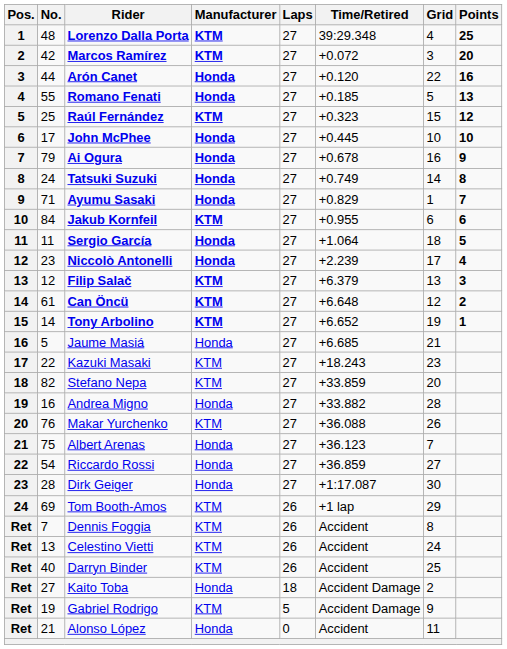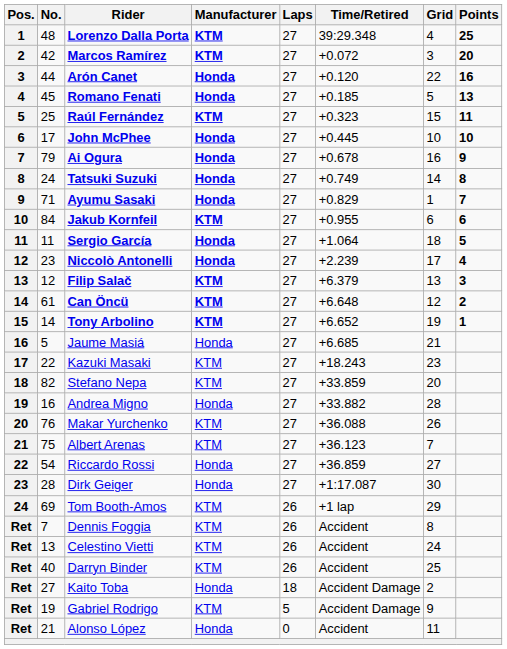 <table class="wikitable" style="font-size: 95%;">
 <tr>
 <th>Pos.</th>
 <th>No.</th>
 <th>Rider</th>
 <th>Manufacturer</th>
 <th>Laps</th>
 <th>Time/Retired</th>
 <th>Grid</th>
 <th>Points</th>
 </tr>
 <tr>
 <th>1</th>
 <td>48</td>
 <td> <strong><a href='#'>Lorenzo Dalla Porta</a></strong></td>
 <td><strong><a href='#'>KTM</a></strong></td>
 <td>27</td>
 <td>39:29.348</td>
 <td>4</td>
 <td><strong>25</strong></td>
 </tr>
 <tr>
 <th>2</th>
 <td>42</td>
 <td> <strong><a href='#'>Marcos Ramírez</a></strong></td>
 <td><strong><a href='#'>KTM</a></strong></td>
 <td>27</td>
 <td>+0.072</td>
 <td>3</td>
 <td><strong>20</strong></td>
 </tr>
 <tr>
 <th>3</th>
 <td>44</td>
 <td> <strong><a href='#'>Arón Canet</a></strong></td>
 <td><strong><a href='#'>Honda</a></strong></td>
 <td>27</td>
 <td>+0.120</td>
 <td>22</td>
 <td><strong>16</strong></td>
 </tr>
 <tr>
 <th>4</th>
-<td>55</td>
+<td>45</td>
 <td> <strong><a href='#'>Romano Fenati</a></strong></td>
 <td><strong><a href='#'>Honda</a></strong></td>
 <td>27</td>
 <td>+0.185</td>
 <td>5</td>
 <td><strong>13</strong></td>
 </tr>
 <tr>
 <th>5</th>
 <td>25</td>
 <td> <strong><a href='#'>Raúl Fernández</a></strong></td>
 <td><strong><a href='#'>KTM</a></strong></td>
 <td>27</td>
 <td>+0.323</td>
 <td>15</td>
-<td><strong>12</strong></td>
+<td><strong>11</strong></td>
 </tr>
 <tr>
 <th>6</th>
 <td>17</td>
 <td> <strong><a href='#'>John McPhee</a></strong></td>
 <td><strong><a href='#'>Honda</a></strong></td>
 <td>27</td>
 <td>+0.445</td>
 <td>10</td>
 <td><strong>10</strong></td>
 </tr>
 <tr>
 <th>7</th>
 <td>79</td>
 <td> <strong><a href='#'>Ai Ogura</a></strong></td>
 <td><strong><a href='#'>Honda</a></strong></td>
 <td>27</td>
 <td>+0.678</td>
 <td>16</td>
 <td><strong>9</strong></td>
 </tr>
 <tr>
 <th>8</th>
 <td>24</td>
 <td> <strong><a href='#'>Tatsuki Suzuki</a></strong></td>
 <td><strong><a href='#'>Honda</a></strong></td>
 <td>27</td>
 <td>+0.749</td>
 <td>14</td>
 <td><strong>8</strong></td>
 </tr>
 <tr>
 <th>9</th>
 <td>71</td>
 <td> <strong><a href='#'>Ayumu Sasaki</a></strong></td>
 <td><strong><a href='#'>Honda</a></strong></td>
 <td>27</td>
 <td>+0.829</td>
 <td>1</td>
 <td><strong>7</strong></td>
 </tr>
 <tr>
 <th>10</th>
 <td>84</td>
 <td> <strong><a href='#'>Jakub Kornfeil</a></strong></td>
 <td><strong><a href='#'>KTM</a></strong></td>
 <td>27</td>
 <td>+0.955</td>
 <td>6</td>
 <td><strong>6</strong></td>
 </tr>
 <tr>
 <th>11</th>
 <td>11</td>
 <td> <strong><a href='#'>Sergio García</a></strong></td>
 <td><strong><a href='#'>Honda</a></strong></td>
 <td>27</td>
 <td>+1.064</td>
 <td>18</td>
 <td><strong>5</strong></td>
 </tr>
 <tr>
 <th>12</th>
 <td>23</td>
 <td> <strong><a href='#'>Niccolò Antonelli</a></strong></td>
 <td><strong><a href='#'>Honda</a></strong></td>
 <td>27</td>
 <td>+2.239</td>
 <td>17</td>
 <td><strong>4</strong></td>
 </tr>
 <tr>
 <th>13</th>
 <td>12</td>
 <td> <strong><a href='#'>Filip Salač</a></strong></td>
 <td><strong><a href='#'>KTM</a></strong></td>
 <td>27</td>
 <td>+6.379</td>
 <td>13</td>
 <td><strong>3</strong></td>
 </tr>
 <tr>
 <th>14</th>
 <td>61</td>
 <td> <strong><a href='#'>Can Öncü</a></strong></td>
 <td><strong><a href='#'>KTM</a></strong></td>
 <td>27</td>
 <td>+6.648</td>
 <td>12</td>
 <td><strong>2</strong></td>
 </tr>
 <tr>
 <th>15</th>
 <td>14</td>
 <td> <strong><a href='#'>Tony Arbolino</a></strong></td>
 <td><strong><a href='#'>KTM</a></strong></td>
 <td>27</td>
 <td>+6.652</td>
 <td>19</td>
 <td><strong>1</strong></td>
 </tr>
 <tr>
 <th>16</th>
 <td>5</td>
 <td> <a href='#'>Jaume Masiá</a></td>
 <td><a href='#'>Honda</a></td>
 <td>27</td>
 <td>+6.685</td>
 <td>21</td>
 <td></td>
 </tr>
 <tr>
 <th>17</th>
 <td>22</td>
 <td> <a href='#'>Kazuki Masaki</a></td>
 <td><a href='#'>KTM</a></td>
 <td>27</td>
 <td>+18.243</td>
 <td>23</td>
 <td></td>
 </tr>
 <tr>
 <th>18</th>
 <td>82</td>
 <td> <a href='#'>Stefano Nepa</a></td>
 <td><a href='#'>KTM</a></td>
 <td>27</td>
 <td>+33.859</td>
 <td>20</td>
 <td></td>
 </tr>
 <tr>
 <th>19</th>
 <td>16</td>
 <td> <a href='#'>Andrea Migno</a></td>
 <td><a href='#'>Honda</a></td>
 <td>27</td>
 <td>+33.882</td>
 <td>28</td>
 <td></td>
 </tr>
 <tr>
 <th>20</th>
 <td>76</td>
 <td> <a href='#'>Makar Yurchenko</a></td>
 <td><a href='#'>KTM</a></td>
 <td>27</td>
 <td>+36.088</td>
 <td>26</td>
 <td></td>
 </tr>
 <tr>
 <th>21</th>
 <td>75</td>
 <td> <a href='#'>Albert Arenas</a></td>
-<td><a href='#'>Honda</a></td>
+<td><a href='#'>KTM</a></td>
 <td>27</td>
 <td>+36.123</td>
 <td>7</td>
 <td></td>
 </tr>
 <tr>
 <th>22</th>
 <td>54</td>
 <td> <a href='#'>Riccardo Rossi</a></td>
 <td><a href='#'>Honda</a></td>
 <td>27</td>
 <td>+36.859</td>
 <td>27</td>
 <td></td>
 </tr>
 <tr>
 <th>23</th>
 <td>28</td>
 <td> <a href='#'>Dirk Geiger</a></td>
 <td><a href='#'>Honda</a></td>
 <td>27</td>
 <td>+1:17.087</td>
 <td>30</td>
 <td></td>
 </tr>
 <tr>
 <th>24</th>
 <td>69</td>
 <td> <a href='#'>Tom Booth-Amos</a></td>
 <td><a href='#'>KTM</a></td>
 <td>26</td>
 <td>+1 lap</td>
 <td>29</td>
 <td></td>
 </tr>
 <tr>
 <th>Ret</th>
 <td>7</td>
 <td> <a href='#'>Dennis Foggia</a></td>
 <td><a href='#'>KTM</a></td>
 <td>26</td>
 <td>Accident</td>
 <td>8</td>
 <td></td>
 </tr>
 <tr>
 <th>Ret</th>
 <td>13</td>
 <td> <a href='#'>Celestino Vietti</a></td>
 <td><a href='#'>KTM</a></td>
 <td>26</td>
 <td>Accident</td>
 <td>24</td>
 <td></td>
 </tr>
 <tr>
 <th>Ret</th>
 <td>40</td>
 <td> <a href='#'>Darryn Binder</a></td>
 <td><a href='#'>KTM</a></td>
 <td>26</td>
 <td>Accident</td>
 <td>25</td>
 <td></td>
 </tr>
 <tr>
 <th>Ret</th>
 <td>27</td>
 <td> <a href='#'>Kaito Toba</a></td>
 <td><a href='#'>Honda</a></td>
 <td>18</td>
 <td>Accident Damage</td>
 <td>2</td>
 <td></td>
 </tr>
 <tr>
 <th>Ret</th>
 <td>19</td>
 <td> <a href='#'>Gabriel Rodrigo</a></td>
 <td><a href='#'>KTM</a></td>
 <td>5</td>
 <td>Accident Damage</td>
 <td>9</td>
 <td></td>
 </tr>
 <tr>
 <th>Ret</th>
 <td>21</td>
 <td> <a href='#'>Alonso López</a></td>
 <td><a href='#'>Honda</a></td>
 <td>0</td>
 <td>Accident</td>
 <td>11</td>
 <td></td>
 </tr>
 <tr>
 <th colspan=8></th>
 </tr>
 </table>
